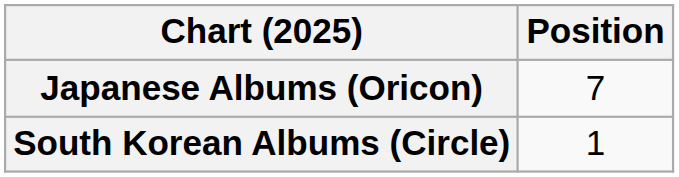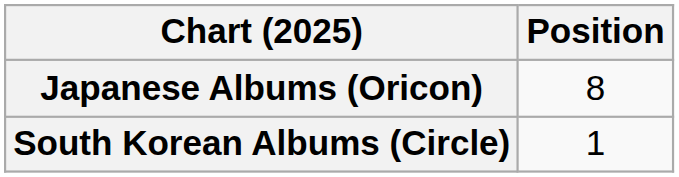 <table class="wikitable sortable plainrowheaders" style="text-align:center">
 <tr>
 <th scope="col">Chart (2025)</th>
 <th scope="col">Position</th>
 </tr>
 <tr>
 <th scope="row">Japanese Albums (Oricon)</th>
-<td>7</td>
+<td>8</td>
 </tr>
 <tr>
 <th scope="row">South Korean Albums (Circle)</th>
 <td>1</td>
 </tr>
 </table>
